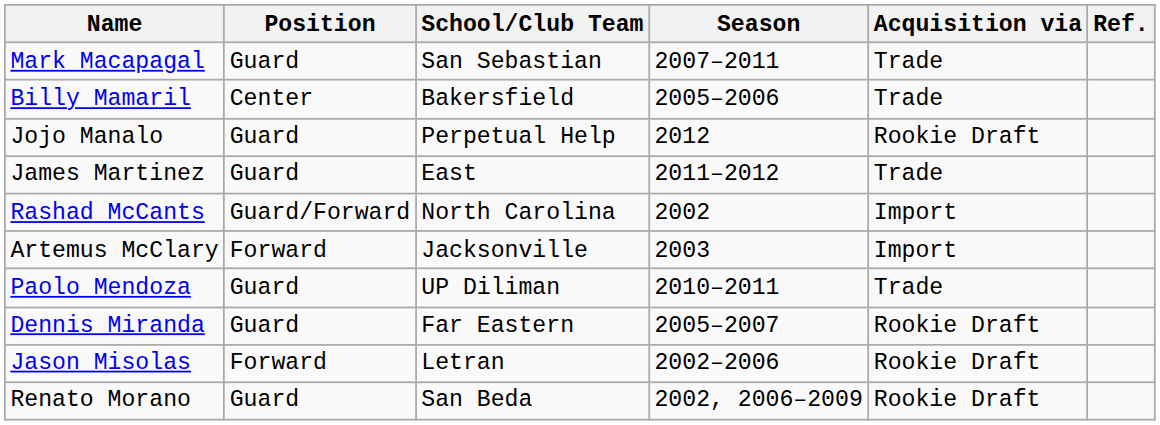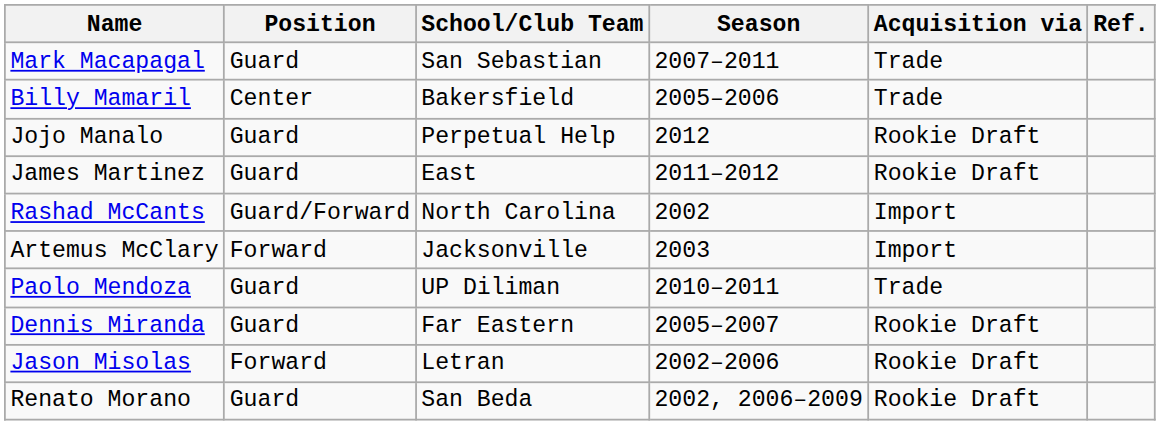 <table class="wikitable sortable">
 <tr>
 <th class="unsortable">Name</th>
 <th>Position</th>
 <th>School/Club Team</th>
 <th>Season</th>
 <th>Acquisition via</th>
 <th class=unsortable>Ref.</th>
 </tr>
 <tr>
 <td><a href='#'>Mark Macapagal</a></td>
 <td>Guard</td>
 <td>San Sebastian</td>
 <td>2007–2011</td>
 <td>Trade</td>
 <td></td>
 </tr>
 <tr>
 <td><a href='#'>Billy Mamaril</a></td>
 <td>Center</td>
 <td>Bakersfield</td>
 <td>2005–2006</td>
 <td>Trade</td>
 <td></td>
 </tr>
 <tr>
 <td>Jojo Manalo</td>
 <td>Guard</td>
 <td>Perpetual Help</td>
 <td>2012</td>
 <td>Rookie Draft</td>
 <td></td>
 </tr>
 <tr>
 <td>James Martinez</td>
 <td>Guard</td>
 <td>East</td>
 <td>2011–2012</td>
-<td>Trade</td>
+<td>Rookie Draft</td>
 <td></td>
 </tr>
 <tr>
 <td><a href='#'>Rashad McCants</a></td>
 <td>Guard/Forward</td>
 <td>North Carolina</td>
 <td>2002</td>
 <td>Import</td>
 <td></td>
 </tr>
 <tr>
 <td>Artemus McClary</td>
 <td>Forward</td>
 <td>Jacksonville</td>
 <td>2003</td>
 <td>Import</td>
 <td></td>
 </tr>
 <tr>
 <td><a href='#'>Paolo Mendoza</a></td>
 <td>Guard</td>
 <td>UP Diliman</td>
 <td>2010–2011</td>
 <td>Trade</td>
 <td></td>
 </tr>
 <tr>
 <td><a href='#'>Dennis Miranda</a></td>
 <td>Guard</td>
 <td>Far Eastern</td>
 <td>2005–2007</td>
 <td>Rookie Draft</td>
 <td></td>
 </tr>
 <tr>
 <td><a href='#'>Jason Misolas</a></td>
 <td>Forward</td>
 <td>Letran</td>
 <td>2002–2006</td>
 <td>Rookie Draft</td>
 <td></td>
 </tr>
 <tr>
 <td>Renato Morano</td>
 <td>Guard</td>
 <td>San Beda</td>
 <td>2002, 2006–2009</td>
 <td>Rookie Draft</td>
 <td></td>
 </tr>
 </table>
